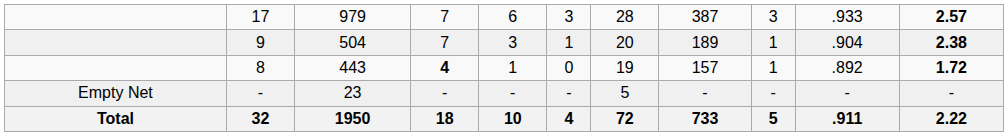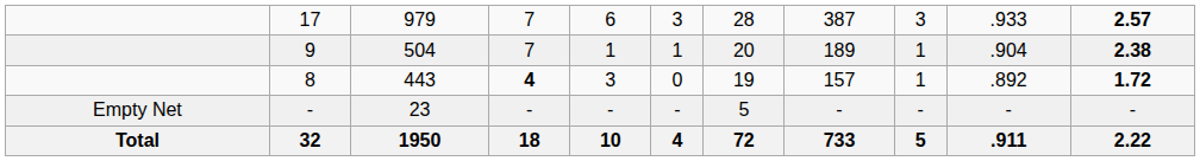 <table class="wikitable sortable" width ="1000">
 <tr align="center">
 </tr>
 <tr align="center" bgcolor="">
 <td></td>
 <td>17</td>
 <td>979</td>
 <td>7</td>
 <td>6</td>
 <td>3</td>
 <td>28</td>
 <td>387</td>
 <td>3</td>
 <td>.933</td>
 <td><strong>2.57</strong></td>
 </tr>
 <tr align="center" bgcolor="f0f0f0">
 <td></td>
 <td>9</td>
 <td>504</td>
 <td>7</td>
-<td>3</td>
+<td>1</td>
 <td>1</td>
 <td>20</td>
 <td>189</td>
 <td>1</td>
 <td>.904</td>
 <td><strong>2.38</strong></td>
 </tr>
 <tr align="center" bgcolor="">
 <td></td>
 <td>8</td>
 <td>443</td>
 <td><strong>4</strong></td>
-<td>1</td>
+<td>3</td>
 <td>0</td>
 <td>19</td>
 <td>157</td>
 <td>1</td>
 <td>.892</td>
 <td><strong>1.72</strong></td>
 </tr>
 <tr align="center" bgcolor="f0f0f0">
 <td>Empty Net</td>
 <td>-</td>
 <td>23</td>
 <td>-</td>
 <td>-</td>
 <td>-</td>
 <td>5</td>
 <td>-</td>
 <td>-</td>
 <td>-</td>
 <td>-</td>
 </tr>
 <tr>
 <th>Total</th>
 <th>32</th>
 <th>1950</th>
 <th>18</th>
 <th>10</th>
 <th>4</th>
 <th>72</th>
 <th>733</th>
 <th>5</th>
 <th>.911</th>
 <th>2.22</th>
 </tr>
 </table>
